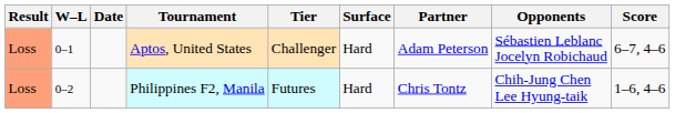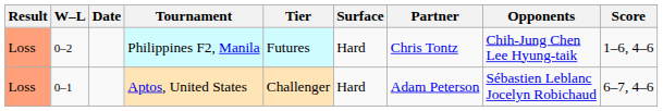 <table class="sortable wikitable">
 <tr>
 <th>Result</th>
 <th class="unsortable">W–L</th>
 <th>Date</th>
 <th>Tournament</th>
 <th>Tier</th>
 <th>Surface</th>
 <th>Partner</th>
 <th>Opponents</th>
 <th class="unsortable">Score</th>
 </tr>
 <tr>
 <td style="background:#ffa07a;">Loss</td>
+<td><small>0–2</small></td>
+<td></td>
+<td style="background:#cffcff;">Philippines F2, <a href='#'>Manila</a></td>
+<td style="background:#cffcff;">Futures</td>
+<td>Hard</td>
+<td> <a href='#'>Chris Tontz</a></td>
+<td> <a href='#'>Chih-Jung Chen</a> <br>  <a href='#'>Lee Hyung-taik</a></td>
+<td>1–6, 4–6</td>
+</tr>
+<tr>
+<td style="background:#ffa07a;">Loss</td>
 <td><small>0–1</small></td>
 <td></td>
 <td style="background:moccasin;"><a href='#'>Aptos</a>, United States</td>
 <td style="background:moccasin;">Challenger</td>
 <td>Hard</td>
 <td> <a href='#'>Adam Peterson</a></td>
 <td> <a href='#'>Sébastien Leblanc</a> <br>  <a href='#'>Jocelyn Robichaud</a></td>
 <td>6–7, 4–6</td>
 </tr>
-<tr>
-<td style="background:#ffa07a;">Loss</td>
-<td><small>0–2</small></td>
-<td></td>
-<td style="background:#cffcff;">Philippines F2, <a href='#'>Manila</a></td>
-<td style="background:#cffcff;">Futures</td>
-<td>Hard</td>
-<td> <a href='#'>Chris Tontz</a></td>
-<td> <a href='#'>Chih-Jung Chen</a> <br>  <a href='#'>Lee Hyung-taik</a></td>
-<td>1–6, 4–6</td>
-</tr>
 </table>
